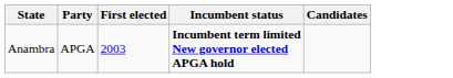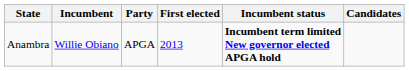 <table class="wikitable sortable">
 <tr>
 <th>State</th>
+<th>Incumbent</th>
 <th>Party</th>
 <th>First elected</th>
 <th>Incumbent status</th>
 <th>Candidates</th>
 </tr>
 <tr>
 <td>Anambra</td>
+<td><a href='#'>Willie Obiano</a></td>
 <td>APGA</td>
-<td><a href='#'>2003</a></td>
+<td><a href='#'>2013</a></td>
 <td><strong>Incumbent term limited<br><a href='#'>New governor elected</a><br>APGA hold</strong></td>
 <td nowrap></td>
 </tr>
 </table>
